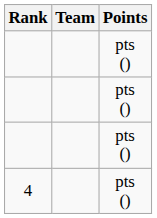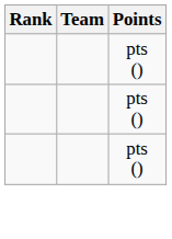 <table class="wikitable sortable" style="text-align:center;">
 <tr>
 <th>Rank</th>
 <th>Team</th>
 <th>Points</th>
 </tr>
 <tr>
 <td></td>
 <td align=left><em><a href='#'></a></em></td>
 <td>pts<br>()</td>
 </tr>
 <tr>
 <td></td>
 <td align=left><em><a href='#'></a></em></td>
 <td>pts<br>()</td>
 </tr>
 <tr>
 <td></td>
 <td align=left><em><a href='#'></a></em></td>
 <td>pts<br>()</td>
 </tr>
-<tr>
-<td>4</td>
-<td align=left><em><a href='#'></a></em></td>
-<td>pts<br>()</td>
-</tr>
 </table>
